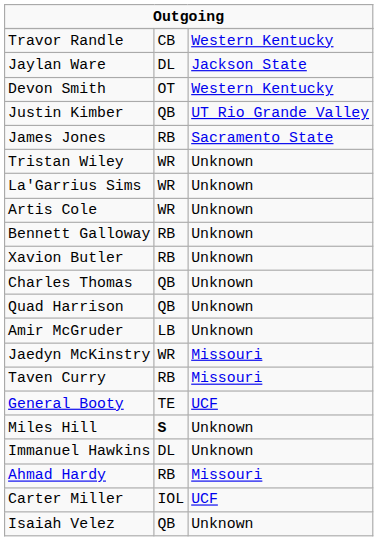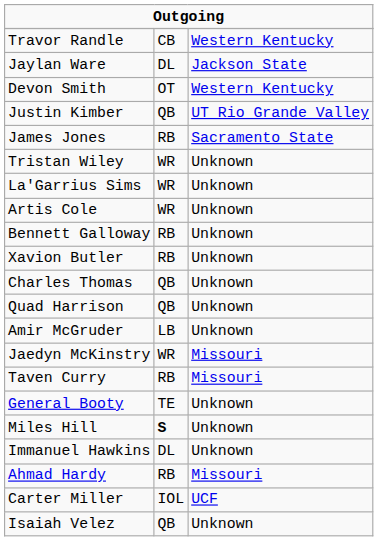 <table class="wikitable">
 <tr>
 <td align="center" Colspan="3"><strong>Outgoing</strong><br></td>
 </tr>
 <tr>
 </tr>
 <tr>
 <td>Travor Randle</td>
 <td>CB</td>
 <td><a href='#'>Western Kentucky</a></td>
 </tr>
 <tr>
 <td>Jaylan Ware</td>
 <td>DL</td>
 <td><a href='#'>Jackson State</a></td>
 </tr>
 <tr>
 <td>Devon Smith</td>
 <td>OT</td>
 <td><a href='#'>Western Kentucky</a></td>
 </tr>
 <tr>
 <td>Justin Kimber</td>
 <td>QB</td>
 <td><a href='#'>UT Rio Grande Valley</a></td>
 </tr>
 <tr>
 <td>James Jones</td>
 <td>RB</td>
 <td><a href='#'>Sacramento State</a></td>
 </tr>
 <tr>
 <td>Tristan Wiley</td>
 <td>WR</td>
 <td>Unknown</td>
 </tr>
 <tr>
 <td>La'Garrius Sims</td>
 <td>WR</td>
 <td>Unknown</td>
 </tr>
 <tr>
 <td>Artis Cole</td>
 <td>WR</td>
 <td>Unknown</td>
 </tr>
 <tr>
 <td>Bennett Galloway</td>
 <td>RB</td>
 <td>Unknown</td>
 </tr>
 <tr>
 <td>Xavion Butler</td>
 <td>RB</td>
 <td>Unknown</td>
 </tr>
 <tr>
 <td>Charles Thomas</td>
 <td>QB</td>
 <td>Unknown</td>
 </tr>
 <tr>
 <td>Quad Harrison</td>
 <td>QB</td>
 <td>Unknown</td>
 </tr>
 <tr>
 <td>Amir McGruder</td>
 <td>LB</td>
 <td>Unknown</td>
 </tr>
 <tr>
 <td>Jaedyn McKinstry</td>
 <td>WR</td>
 <td><a href='#'>Missouri</a></td>
 </tr>
 <tr>
 <td>Taven Curry</td>
 <td>RB</td>
 <td><a href='#'>Missouri</a></td>
 </tr>
 <tr>
 <td><a href='#'>General Booty</a></td>
 <td>TE</td>
-<td><a href='#'>UCF</a></td>
+<td>Unknown</td>
 </tr>
 <tr>
 <td>Miles Hill</td>
 <td><strong>S</strong></td>
 <td>Unknown</td>
 </tr>
 <tr>
 <td>Immanuel Hawkins</td>
 <td>DL</td>
 <td>Unknown</td>
 </tr>
 <tr>
 <td><a href='#'>Ahmad Hardy</a></td>
 <td>RB</td>
 <td><a href='#'>Missouri</a></td>
 </tr>
 <tr>
 <td>Carter Miller</td>
 <td>IOL</td>
 <td><a href='#'>UCF</a></td>
 </tr>
 <tr>
 <td>Isaiah Velez</td>
 <td>QB</td>
 <td>Unknown</td>
 </tr>
 </table>
